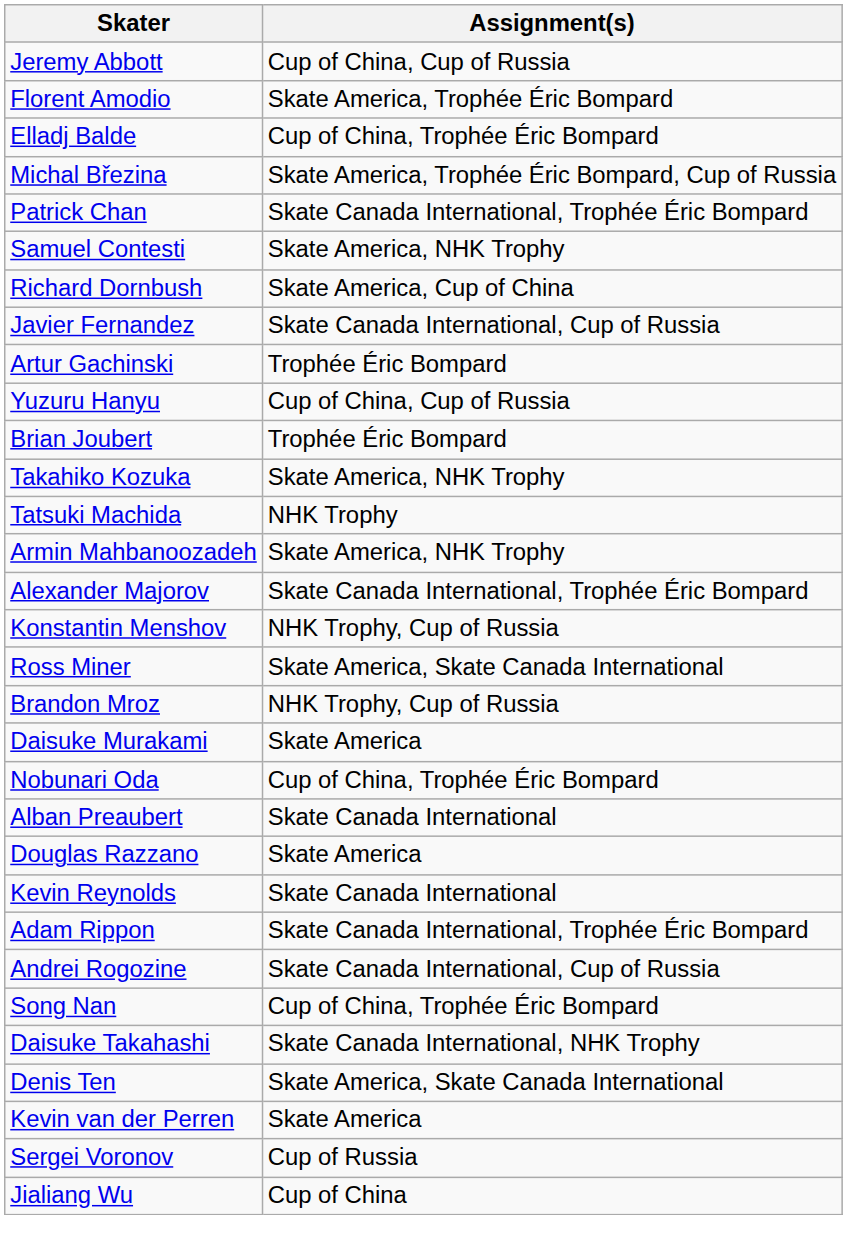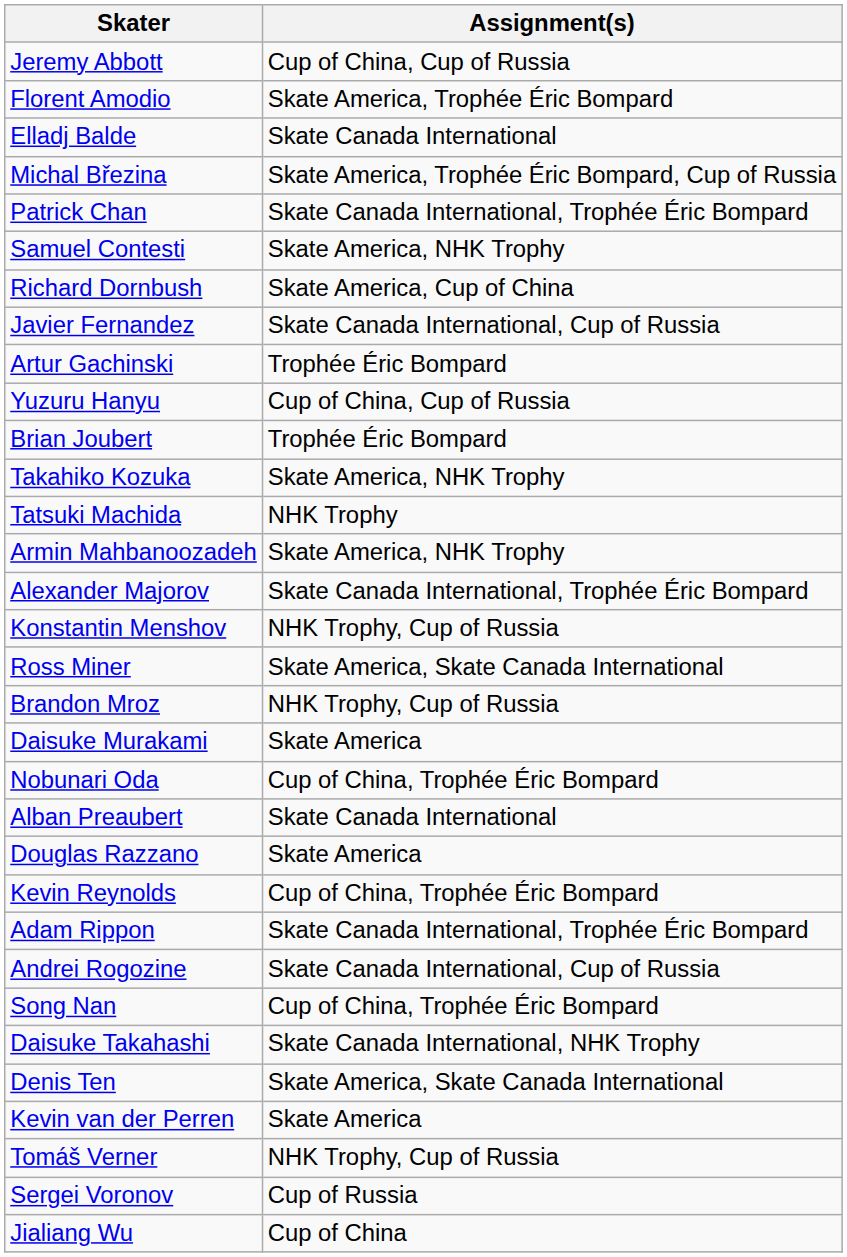 <table class="wikitable">
 <tr>
 <th>Skater</th>
 <th>Assignment(s)</th>
 </tr>
 <tr>
 <td><a href='#'>Jeremy Abbott</a></td>
 <td>Cup of China, Cup of Russia</td>
 </tr>
 <tr>
 <td><a href='#'>Florent Amodio</a></td>
 <td>Skate America, Trophée Éric Bompard</td>
 </tr>
 <tr>
 <td><a href='#'>Elladj Balde</a></td>
-<td>Cup of China, Trophée Éric Bompard</td>
+<td>Skate Canada International</td>
 </tr>
 <tr>
 <td><a href='#'>Michal Březina</a></td>
 <td>Skate America, Trophée Éric Bompard, Cup of Russia</td>
 </tr>
 <tr>
 <td><a href='#'>Patrick Chan</a></td>
 <td>Skate Canada International, Trophée Éric Bompard</td>
 </tr>
 <tr>
 <td><a href='#'>Samuel Contesti</a></td>
 <td>Skate America, NHK Trophy</td>
 </tr>
 <tr>
 <td><a href='#'>Richard Dornbush</a></td>
 <td>Skate America, Cup of China</td>
 </tr>
 <tr>
 <td><a href='#'>Javier Fernandez</a></td>
 <td>Skate Canada International, Cup of Russia</td>
 </tr>
 <tr>
 <td><a href='#'>Artur Gachinski</a></td>
 <td>Trophée Éric Bompard</td>
 </tr>
 <tr>
 <td><a href='#'>Yuzuru Hanyu</a></td>
 <td>Cup of China, Cup of Russia</td>
 </tr>
 <tr>
 <td><a href='#'>Brian Joubert</a></td>
 <td>Trophée Éric Bompard</td>
 </tr>
 <tr>
 <td><a href='#'>Takahiko Kozuka</a></td>
 <td>Skate America, NHK Trophy</td>
 </tr>
 <tr>
 <td><a href='#'>Tatsuki Machida</a></td>
 <td>NHK Trophy</td>
 </tr>
 <tr>
 <td><a href='#'>Armin Mahbanoozadeh</a></td>
 <td>Skate America, NHK Trophy</td>
 </tr>
 <tr>
 <td><a href='#'>Alexander Majorov</a></td>
 <td>Skate Canada International, Trophée Éric Bompard</td>
 </tr>
 <tr>
 <td><a href='#'>Konstantin Menshov</a></td>
 <td>NHK Trophy, Cup of Russia</td>
 </tr>
 <tr>
 <td><a href='#'>Ross Miner</a></td>
 <td>Skate America, Skate Canada International</td>
 </tr>
 <tr>
 <td><a href='#'>Brandon Mroz</a></td>
 <td>NHK Trophy, Cup of Russia</td>
 </tr>
 <tr>
 <td><a href='#'>Daisuke Murakami</a></td>
 <td>Skate America</td>
 </tr>
 <tr>
 <td><a href='#'>Nobunari Oda</a></td>
 <td>Cup of China, Trophée Éric Bompard</td>
 </tr>
 <tr>
 <td><a href='#'>Alban Preaubert</a></td>
 <td>Skate Canada International</td>
 </tr>
 <tr>
 <td><a href='#'>Douglas Razzano</a></td>
 <td>Skate America</td>
 </tr>
 <tr>
 <td><a href='#'>Kevin Reynolds</a></td>
-<td>Skate Canada International</td>
+<td>Cup of China, Trophée Éric Bompard</td>
 </tr>
 <tr>
 <td><a href='#'>Adam Rippon</a></td>
 <td>Skate Canada International, Trophée Éric Bompard</td>
 </tr>
 <tr>
 <td><a href='#'>Andrei Rogozine</a></td>
 <td>Skate Canada International, Cup of Russia</td>
 </tr>
 <tr>
 <td><a href='#'>Song Nan</a></td>
 <td>Cup of China, Trophée Éric Bompard</td>
 </tr>
 <tr>
 <td><a href='#'>Daisuke Takahashi</a></td>
 <td>Skate Canada International, NHK Trophy</td>
 </tr>
 <tr>
 <td><a href='#'>Denis Ten</a></td>
 <td>Skate America, Skate Canada International</td>
 </tr>
 <tr>
 <td><a href='#'>Kevin van der Perren</a></td>
 <td>Skate America</td>
 </tr>
 <tr>
+<td><a href='#'>Tomáš Verner</a></td>
+<td>NHK Trophy, Cup of Russia</td>
+</tr>
+<tr>
 <td><a href='#'>Sergei Voronov</a></td>
 <td>Cup of Russia</td>
 </tr>
 <tr>
 <td><a href='#'>Jialiang Wu</a></td>
 <td>Cup of China</td>
 </tr>
 </table>
